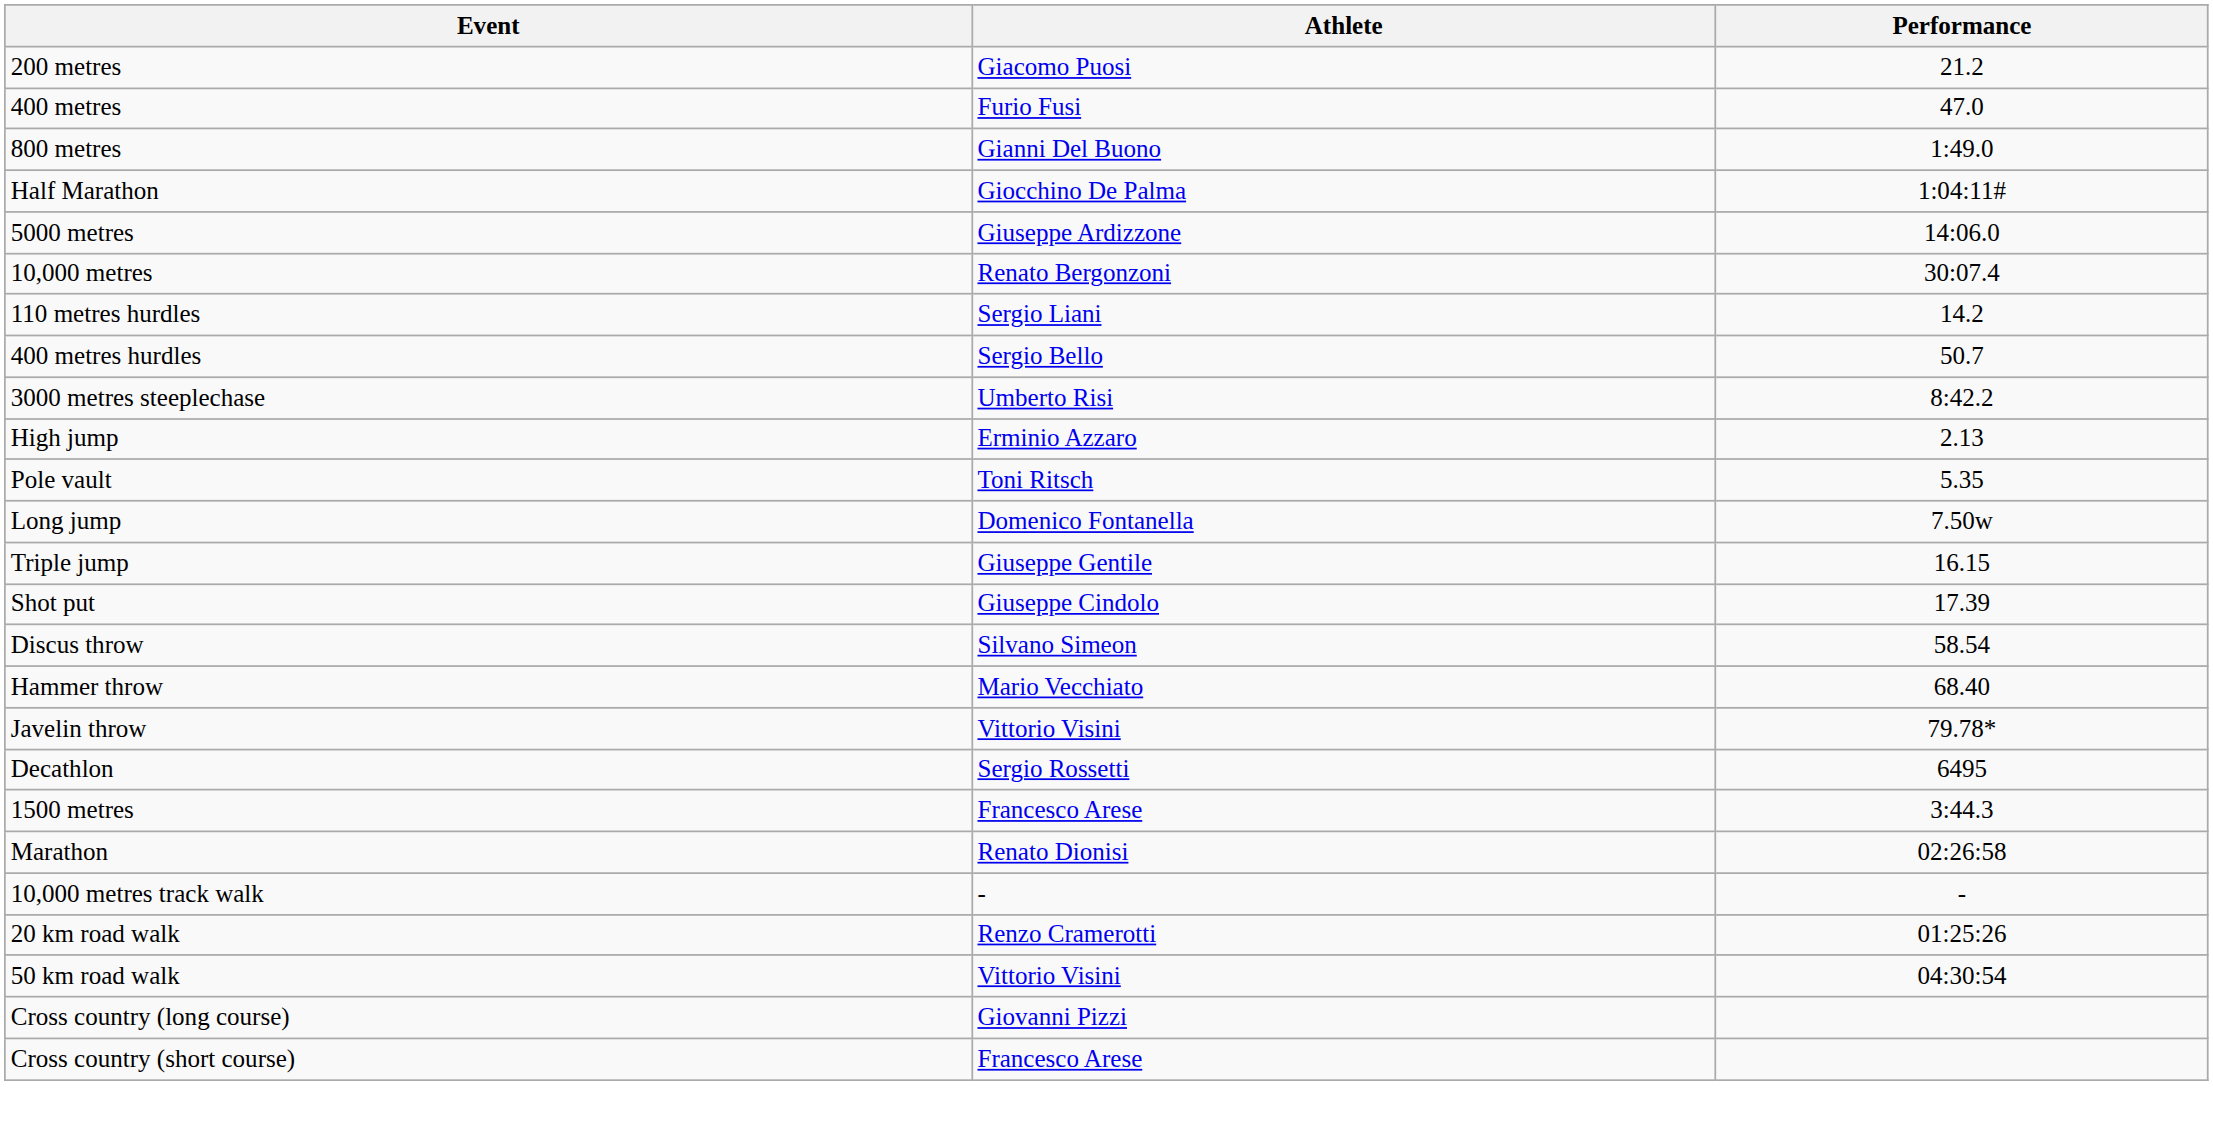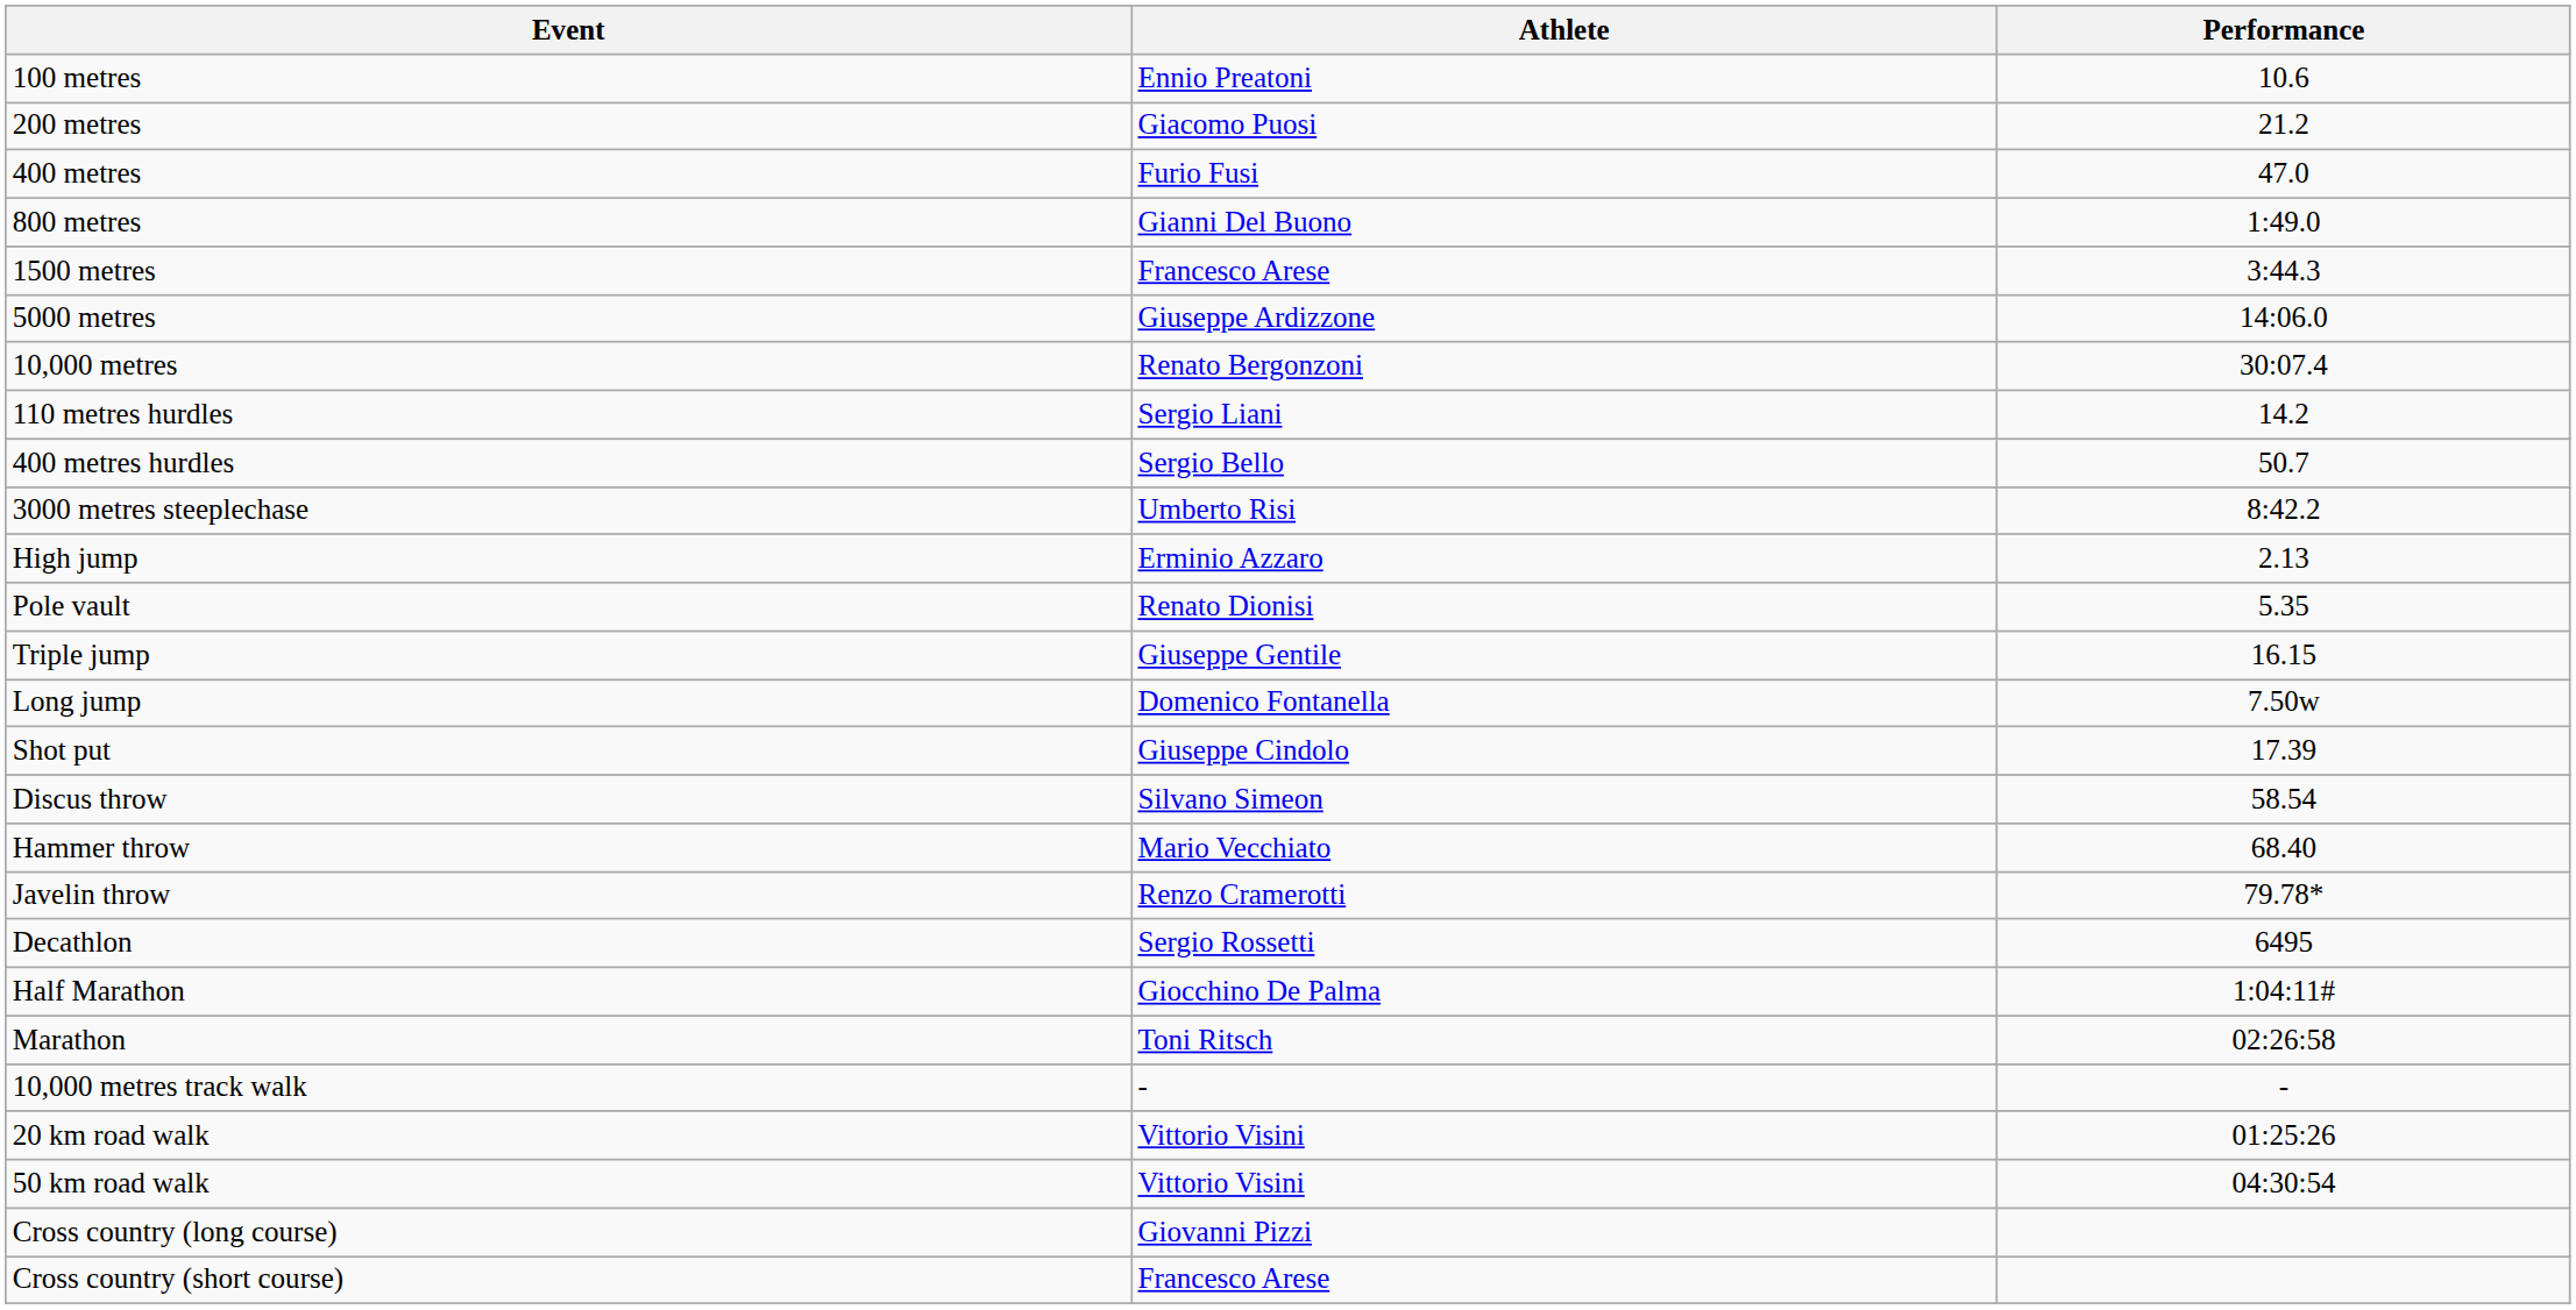 <table class="wikitable" width=80% style="font-size:90%; text-align:left;">
 <tr>
 <th>Event</th>
 <th>Athlete</th>
 <th>Performance</th>
+</tr>
+<tr>
+<td>100 metres</td>
+<td><a href='#'>Ennio Preatoni</a></td>
+<td align=center>10.6</td>
 </tr>
 <tr>
 <td>200 metres</td>
 <td><a href='#'>Giacomo Puosi</a></td>
 <td align=center>21.2</td>
 </tr>
 <tr>
 <td>400 metres</td>
 <td><a href='#'>Furio Fusi</a></td>
 <td align=center>47.0</td>
 </tr>
 <tr>
 <td>800 metres</td>
 <td><a href='#'>Gianni Del Buono</a></td>
 <td align=center>1:49.0</td>
 </tr>
 <tr>
-<td>Half Marathon</td>
-<td><a href='#'>Giocchino De Palma</a></td>
-<td align=center>1:04:11#</td>
+<td>1500 metres</td>
+<td><a href='#'>Francesco Arese</a></td>
+<td align=center>3:44.3</td>
 </tr>
 <tr>
 <td>5000 metres</td>
 <td><a href='#'>Giuseppe Ardizzone</a></td>
 <td align=center>14:06.0</td>
 </tr>
 <tr>
 <td>10,000 metres</td>
 <td><a href='#'>Renato Bergonzoni</a></td>
 <td align=center>30:07.4</td>
 </tr>
 <tr>
 <td>110 metres hurdles</td>
 <td><a href='#'>Sergio Liani</a></td>
 <td align=center>14.2</td>
 </tr>
 <tr>
 <td>400 metres hurdles</td>
 <td><a href='#'>Sergio Bello</a></td>
 <td align=center>50.7</td>
 </tr>
 <tr>
 <td>3000 metres steeplechase</td>
 <td><a href='#'>Umberto Risi</a></td>
 <td align=center>8:42.2</td>
 </tr>
 <tr>
 <td>High jump</td>
 <td><a href='#'>Erminio Azzaro</a></td>
 <td align=center>2.13</td>
 </tr>
 <tr>
 <td>Pole vault</td>
-<td><a href='#'>Toni Ritsch</a></td>
+<td><a href='#'>Renato Dionisi</a></td>
 <td align=center>5.35</td>
+</tr>
+<tr>
+<td>Triple jump</td>
+<td><a href='#'>Giuseppe Gentile</a></td>
+<td align=center>16.15</td>
 </tr>
 <tr>
 <td>Long jump</td>
 <td><a href='#'>Domenico Fontanella</a></td>
 <td align=center>7.50w</td>
-</tr>
-<tr>
-<td>Triple jump</td>
-<td><a href='#'>Giuseppe Gentile</a></td>
-<td align=center>16.15</td>
 </tr>
 <tr>
 <td>Shot put</td>
 <td><a href='#'>Giuseppe Cindolo</a></td>
 <td align=center>17.39</td>
 </tr>
 <tr>
 <td>Discus throw</td>
 <td><a href='#'>Silvano Simeon</a></td>
 <td align=center>58.54</td>
 </tr>
 <tr>
 <td>Hammer throw</td>
 <td><a href='#'>Mario Vecchiato</a></td>
 <td align=center>68.40</td>
 </tr>
 <tr>
 <td>Javelin throw</td>
-<td><a href='#'>Vittorio Visini</a></td>
+<td><a href='#'>Renzo Cramerotti</a></td>
 <td align=center>79.78*</td>
 </tr>
 <tr>
 <td>Decathlon</td>
 <td><a href='#'>Sergio Rossetti</a></td>
 <td align=center>6495</td>
 </tr>
 <tr>
-<td>1500 metres</td>
-<td><a href='#'>Francesco Arese</a></td>
-<td align=center>3:44.3</td>
+<td>Half Marathon</td>
+<td><a href='#'>Giocchino De Palma</a></td>
+<td align=center>1:04:11#</td>
 </tr>
 <tr>
 <td>Marathon</td>
-<td><a href='#'>Renato Dionisi</a></td>
+<td><a href='#'>Toni Ritsch</a></td>
 <td align=center>02:26:58</td>
 </tr>
 <tr>
 <td>10,000 metres track walk</td>
 <td>-</td>
 <td align=center>-</td>
 </tr>
 <tr>
 <td>20 km road walk</td>
-<td><a href='#'>Renzo Cramerotti</a></td>
+<td><a href='#'>Vittorio Visini</a></td>
 <td align=center>01:25:26</td>
 </tr>
 <tr>
 <td>50 km road walk</td>
 <td><a href='#'>Vittorio Visini</a></td>
 <td align=center>04:30:54</td>
 </tr>
 <tr>
 <td>Cross country (long course)</td>
 <td><a href='#'>Giovanni Pizzi</a></td>
 <td align=center></td>
 </tr>
 <tr>
 <td>Cross country (short course)</td>
 <td><a href='#'>Francesco Arese</a></td>
 <td align=center></td>
 </tr>
 </table>
